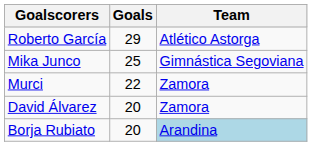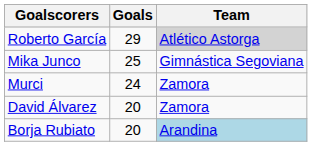 <table class="wikitable sortable" class="wikitable">
 <tr style="background:#ccc; text-align:center;">
 <th>Goalscorers</th>
 <th>Goals</th>
 <th>Team</th>
 </tr>
 <tr>
 <td> <a href='#'>Roberto García</a></td>
 <td style="text-align:center;">29</td>
-<td><a href='#'>Atlético Astorga</a></td>
+<td style="background: lightgrey;"><a href='#'>Atlético Astorga</a></td>
 </tr>
 <tr>
 <td> <a href='#'>Mika Junco</a></td>
 <td style="text-align:center;">25</td>
 <td><a href='#'>Gimnástica Segoviana</a></td>
 </tr>
 <tr>
 <td> <a href='#'>Murci</a></td>
-<td style="text-align:center;">22</td>
+<td style="text-align:center;">24</td>
 <td><a href='#'>Zamora</a></td>
 </tr>
 <tr>
 <td> <a href='#'>David Álvarez</a></td>
 <td style="text-align:center;">20</td>
 <td><a href='#'>Zamora</a></td>
 </tr>
 <tr>
 <td> <a href='#'>Borja Rubiato</a></td>
 <td style="text-align:center;">20</td>
 <td style="background: lightblue;"><a href='#'>Arandina</a></td>
 </tr>
 </table>
